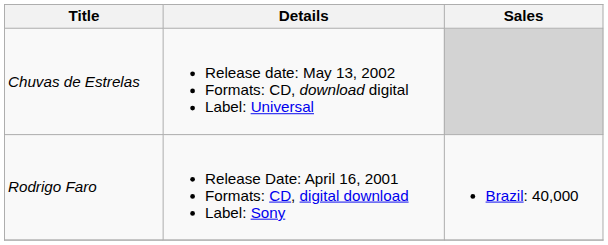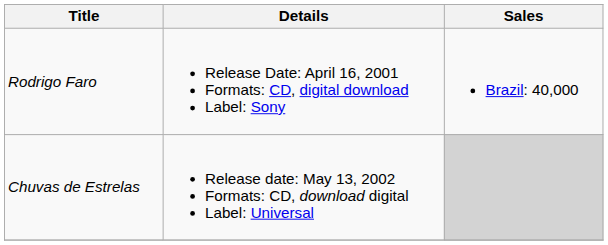 <table class="wikitable">
 <tr>
 <th style="width:10em;">Title</th>
 <th style="width:18em;">Details</th>
 <th style="width:10em;">Sales</th>
 </tr>
 <tr>
+<td><em>Rodrigo Faro</em></td>
+<td><br><ul><li>Release Date: April 16, 2001</li><li>Formats: <a href='#'>CD</a>, <a href='#'>digital download</a></li><li>Label: <a href='#'>Sony</a></li></ul></td>
+<td><br><ul><li><a href='#'>Brazil</a>: 40,000</li></ul></td>
+</tr>
+<tr>
 <td><em>Chuvas de Estrelas</em></td>
 <td><br><ul><li>Release date: May 13, 2002</li><li>Formats: CD, <em>download</em> digital</li><li>Label: <a href='#'>Universal</a></li></ul></td>
 <td bgcolor=lightgrey></td>
 </tr>
 <tr>
-<td><em>Rodrigo Faro</em></td>
-<td><br><ul><li>Release Date: April 16, 2001</li><li>Formats: <a href='#'>CD</a>, <a href='#'>digital download</a></li><li>Label: <a href='#'>Sony</a></li></ul></td>
-<td><br><ul><li><a href='#'>Brazil</a>: 40,000</li></ul></td>
-</tr>
-<tr>
 </tr>
 </table>
